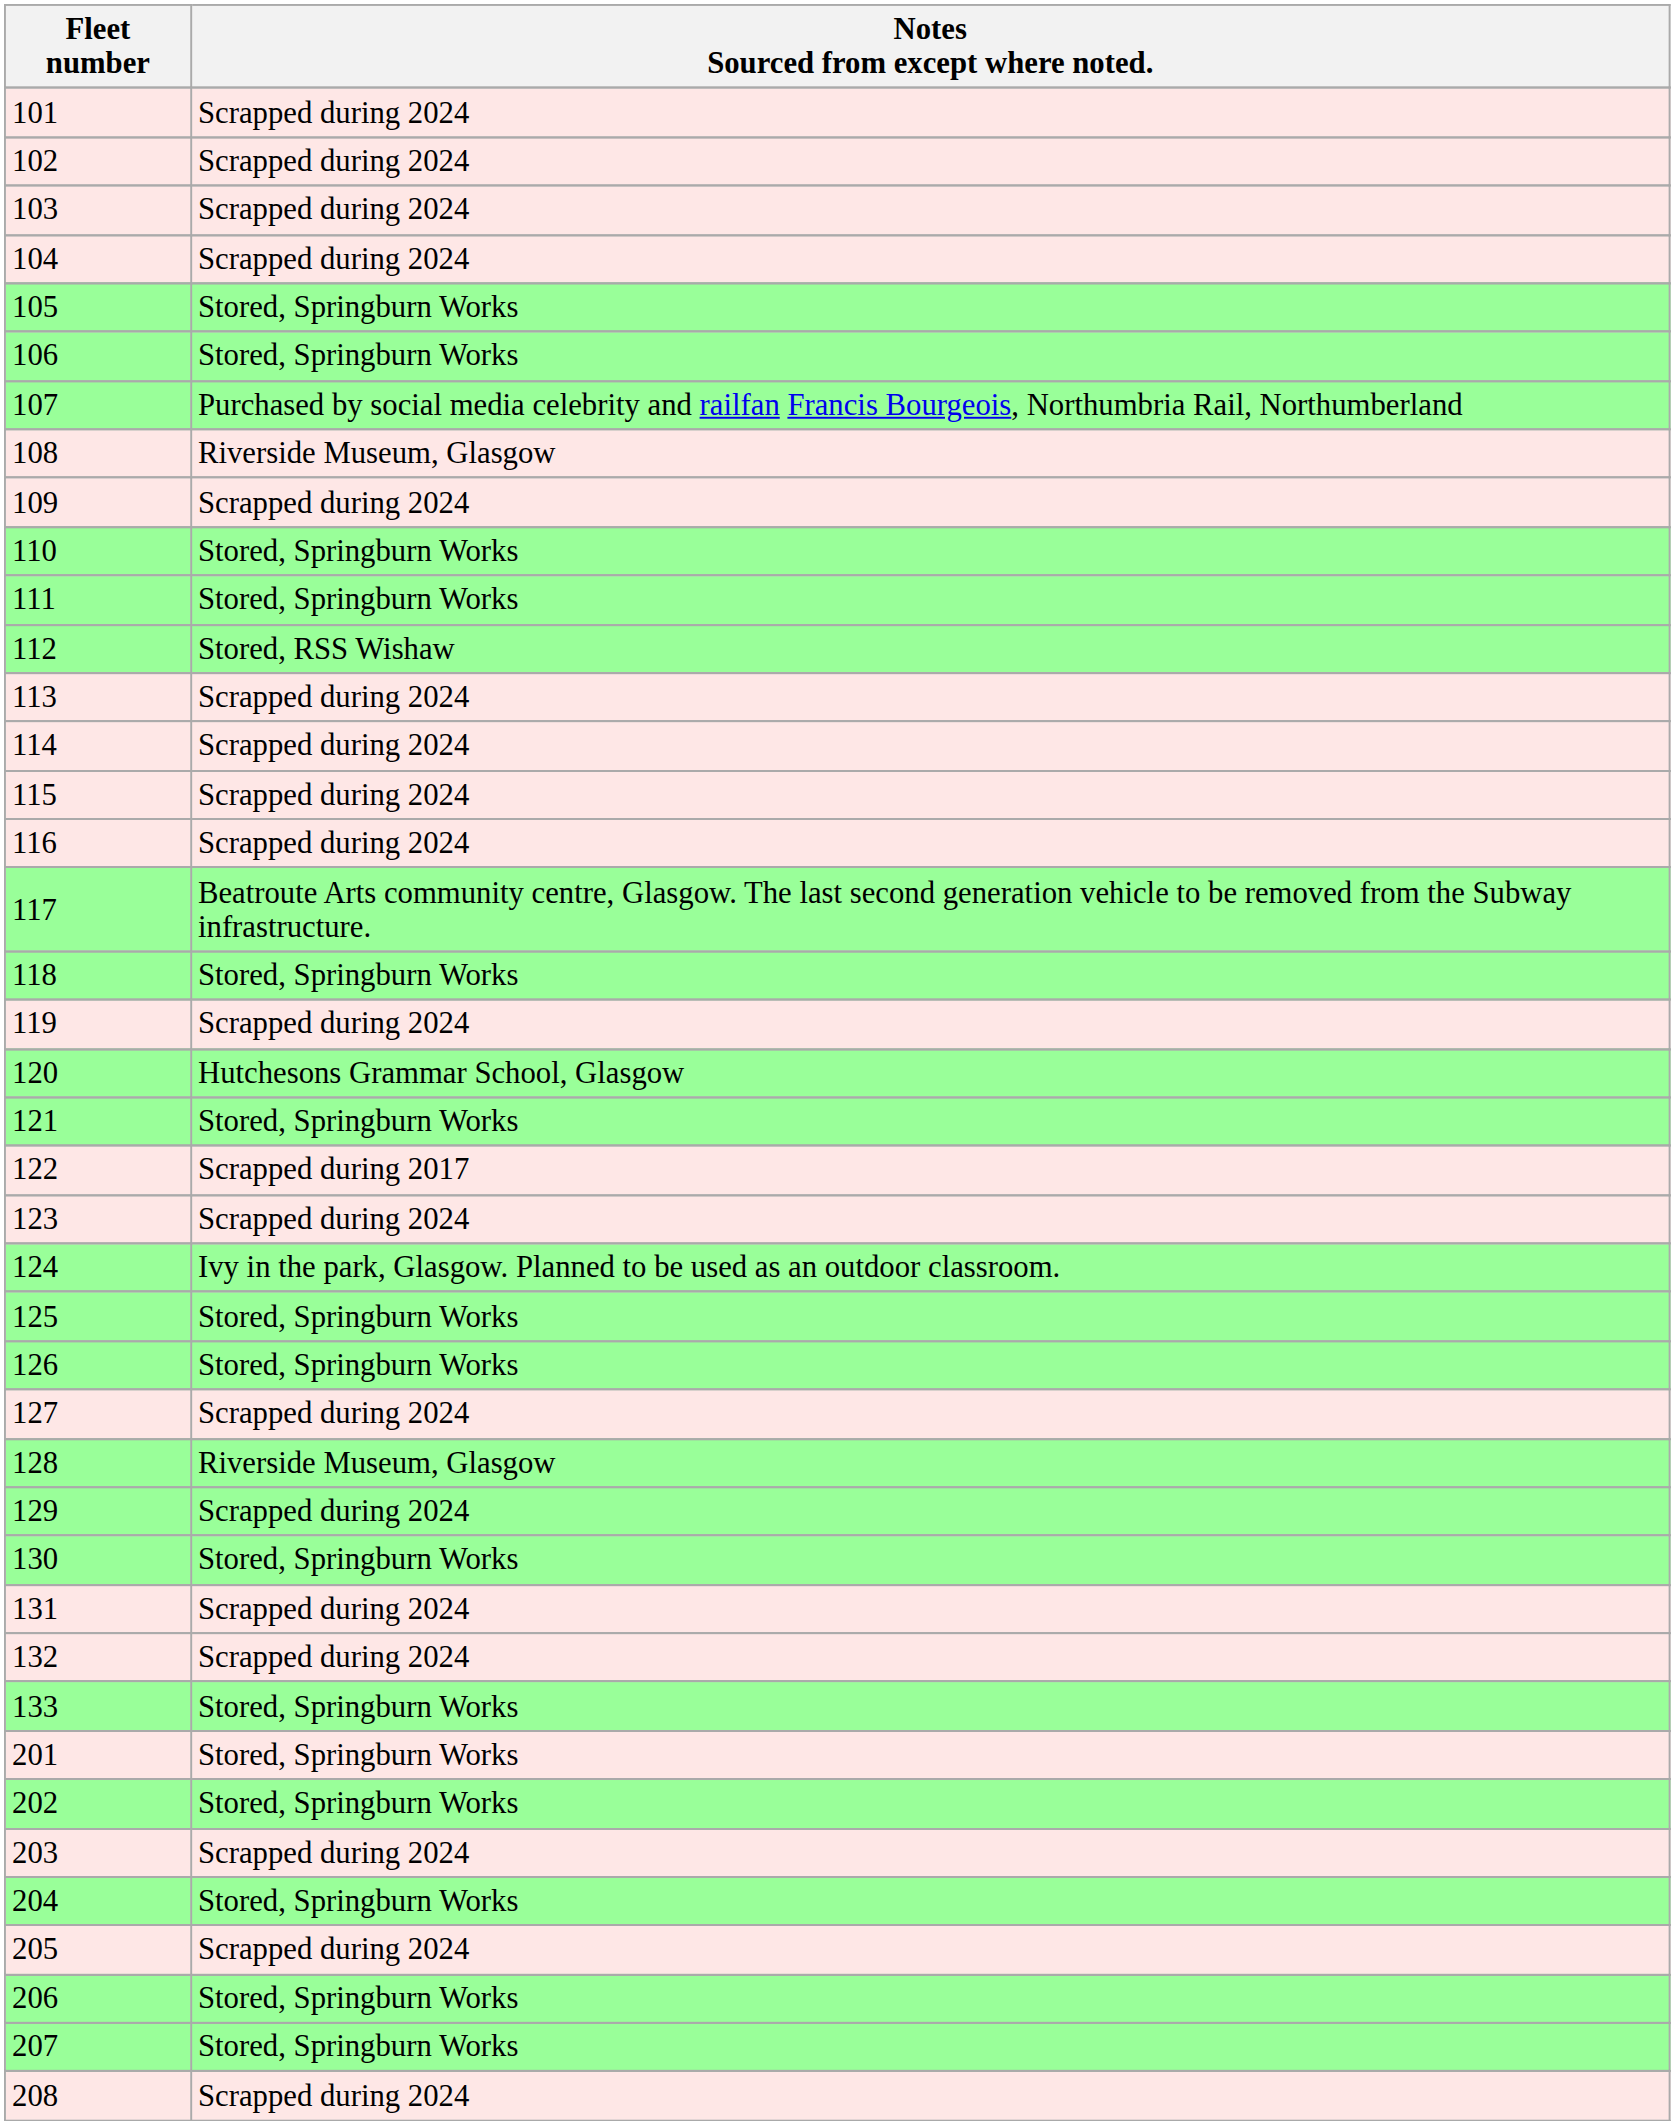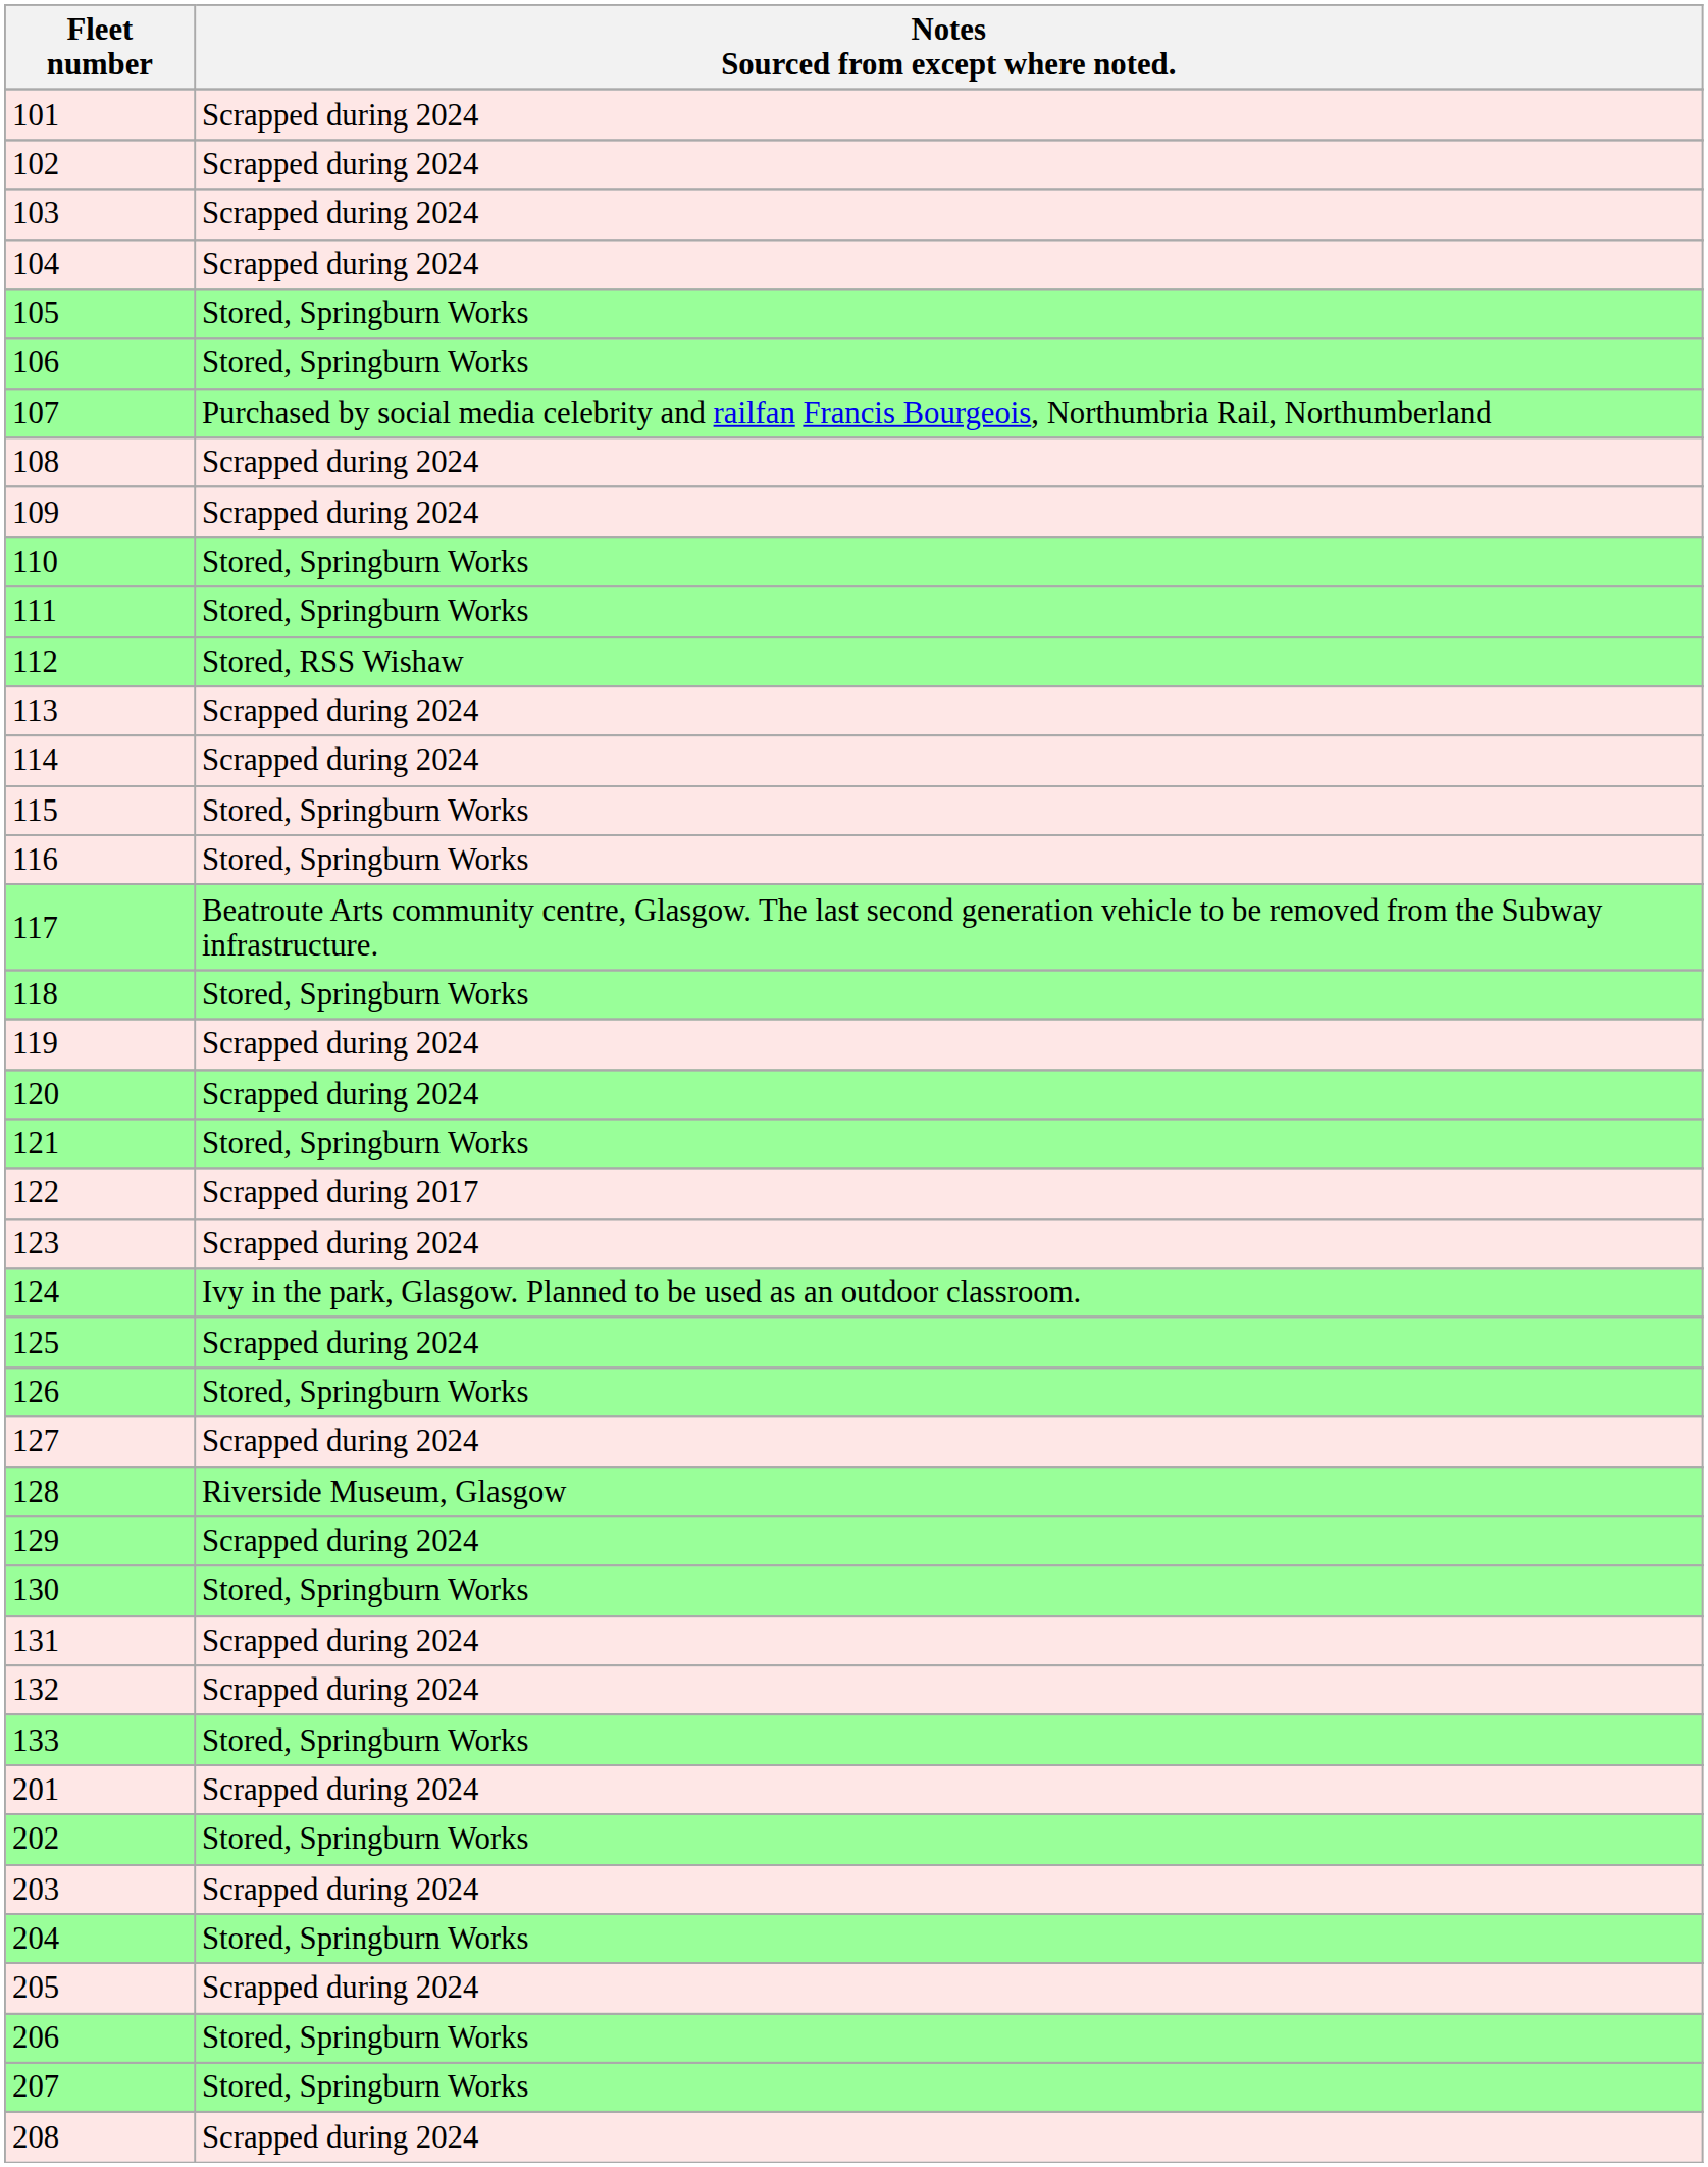 <table class="wikitable">
 <tr>
 <th>Fleet number</th>
 <th>Notes<br>Sourced from  except where noted.</th>
 </tr>
 <tr>
 </tr>
 <tr bgcolor=#fee7e6>
 <td>101</td>
 <td>Scrapped during 2024</td>
 </tr>
 <tr>
 </tr>
 <tr bgcolor=#fee7e6>
 <td>102</td>
 <td>Scrapped during 2024</td>
 </tr>
 <tr>
 </tr>
 <tr bgcolor=#fee7e6>
 <td>103</td>
 <td>Scrapped during 2024</td>
 </tr>
 <tr>
 </tr>
 <tr bgcolor=#fee7e6>
 <td>104</td>
 <td>Scrapped during 2024</td>
 </tr>
 <tr>
 </tr>
 <tr bgcolor=#99ff99>
 <td>105</td>
 <td>Stored, Springburn Works</td>
 </tr>
 <tr>
 </tr>
 <tr bgcolor=#99ff99>
 <td>106</td>
 <td>Stored, Springburn Works</td>
 </tr>
 <tr>
 </tr>
 <tr bgcolor=#99ff99>
 <td>107</td>
 <td>Purchased by social media celebrity and <a href='#'>railfan</a> <a href='#'>Francis Bourgeois</a>, Northumbria Rail, Northumberland</td>
 </tr>
 <tr>
 </tr>
 <tr bgcolor=#fee7e6>
 <td>108</td>
-<td>Riverside Museum, Glasgow</td>
+<td>Scrapped during 2024</td>
 </tr>
 <tr>
 </tr>
 <tr bgcolor=#fee7e6>
 <td>109</td>
 <td>Scrapped during 2024</td>
 </tr>
 <tr>
 </tr>
 <tr bgcolor=#99ff99>
 <td>110</td>
 <td>Stored, Springburn Works</td>
 </tr>
 <tr>
 </tr>
 <tr bgcolor=#99ff99>
 <td>111</td>
 <td>Stored, Springburn Works</td>
 </tr>
 <tr>
 </tr>
 <tr bgcolor=#99ff99>
 <td>112</td>
 <td>Stored, RSS Wishaw</td>
 </tr>
 <tr>
 </tr>
 <tr bgcolor=#fee7e6>
 <td>113</td>
 <td>Scrapped during 2024</td>
 </tr>
 <tr>
 </tr>
 <tr bgcolor=#fee7e6>
 <td>114</td>
 <td>Scrapped during 2024</td>
 </tr>
 <tr>
 </tr>
 <tr bgcolor=#fee7e6>
 <td>115</td>
-<td>Scrapped during 2024</td>
+<td>Stored, Springburn Works</td>
 </tr>
 <tr>
 </tr>
 <tr bgcolor=#fee7e6>
 <td>116</td>
-<td>Scrapped during 2024</td>
+<td>Stored, Springburn Works</td>
 </tr>
 <tr>
 </tr>
 <tr bgcolor=#99ff99>
 <td>117</td>
 <td>Beatroute Arts community centre, Glasgow. The last second generation vehicle to be removed from the Subway infrastructure.</td>
 </tr>
 <tr>
 </tr>
 <tr bgcolor=#99ff99>
 <td>118</td>
 <td>Stored, Springburn Works</td>
 </tr>
 <tr>
 </tr>
 <tr bgcolor=#fee7e6>
 <td>119</td>
 <td>Scrapped during 2024</td>
 </tr>
 <tr>
 </tr>
 <tr bgcolor=#99ff99>
 <td>120</td>
-<td>Hutchesons Grammar School, Glasgow</td>
+<td>Scrapped during 2024</td>
 </tr>
 <tr>
 </tr>
 <tr bgcolor=#99ff99>
 <td>121</td>
 <td>Stored, Springburn Works</td>
 </tr>
 <tr>
 </tr>
 <tr bgcolor=#fee7e6>
 <td>122</td>
 <td>Scrapped during 2017</td>
 </tr>
 <tr>
 </tr>
 <tr bgcolor=#fee7e6>
 <td>123</td>
 <td>Scrapped during 2024</td>
 </tr>
 <tr>
 </tr>
 <tr bgcolor=#99ff99>
 <td>124</td>
 <td>Ivy in the park, Glasgow. Planned to be used as an outdoor classroom.</td>
 </tr>
 <tr>
 </tr>
 <tr bgcolor=#99ff99>
 <td>125</td>
-<td>Stored, Springburn Works</td>
+<td>Scrapped during 2024</td>
 </tr>
 <tr>
 </tr>
 <tr bgcolor=#99ff99>
 <td>126</td>
 <td>Stored, Springburn Works</td>
 </tr>
 <tr>
 </tr>
 <tr bgcolor=#fee7e6>
 <td>127</td>
 <td>Scrapped during 2024</td>
 </tr>
 <tr>
 </tr>
 <tr bgcolor=#99ff99>
 <td>128</td>
 <td>Riverside Museum, Glasgow</td>
 </tr>
 <tr>
 </tr>
 <tr bgcolor=#99ff99>
 <td>129</td>
 <td>Scrapped during 2024</td>
 </tr>
 <tr>
 </tr>
 <tr bgcolor=#99ff99>
 <td>130</td>
 <td>Stored, Springburn Works</td>
 </tr>
 <tr>
 </tr>
 <tr bgcolor=#fee7e6>
 <td>131</td>
 <td>Scrapped during 2024</td>
 </tr>
 <tr>
 </tr>
 <tr bgcolor=#fee7e6>
 <td>132</td>
 <td>Scrapped during 2024</td>
 </tr>
 <tr>
 </tr>
 <tr bgcolor=#99ff99>
 <td>133</td>
 <td>Stored, Springburn Works</td>
 </tr>
 <tr>
 </tr>
 <tr bgcolor=#fee7e6>
 <td>201</td>
-<td>Stored, Springburn Works</td>
+<td>Scrapped during 2024</td>
 </tr>
 <tr>
 </tr>
 <tr bgcolor=#99ff99>
 <td>202</td>
 <td>Stored, Springburn Works</td>
 </tr>
 <tr>
 </tr>
 <tr bgcolor=#fee7e6>
 <td>203</td>
 <td>Scrapped during 2024</td>
 </tr>
 <tr>
 </tr>
 <tr bgcolor=#99ff99>
 <td>204</td>
 <td>Stored, Springburn Works</td>
 </tr>
 <tr>
 </tr>
 <tr bgcolor=#fee7e6>
 <td>205</td>
 <td>Scrapped during 2024</td>
 </tr>
 <tr>
 </tr>
 <tr bgcolor=#99ff99>
 <td>206</td>
 <td>Stored, Springburn Works</td>
 </tr>
 <tr>
 </tr>
 <tr bgcolor=#99ff99>
 <td>207</td>
 <td>Stored, Springburn Works</td>
 </tr>
 <tr>
 </tr>
 <tr bgcolor=#fee7e6>
 <td>208</td>
 <td>Scrapped during 2024</td>
 </tr>
 <tr>
 </tr>
 </table>
